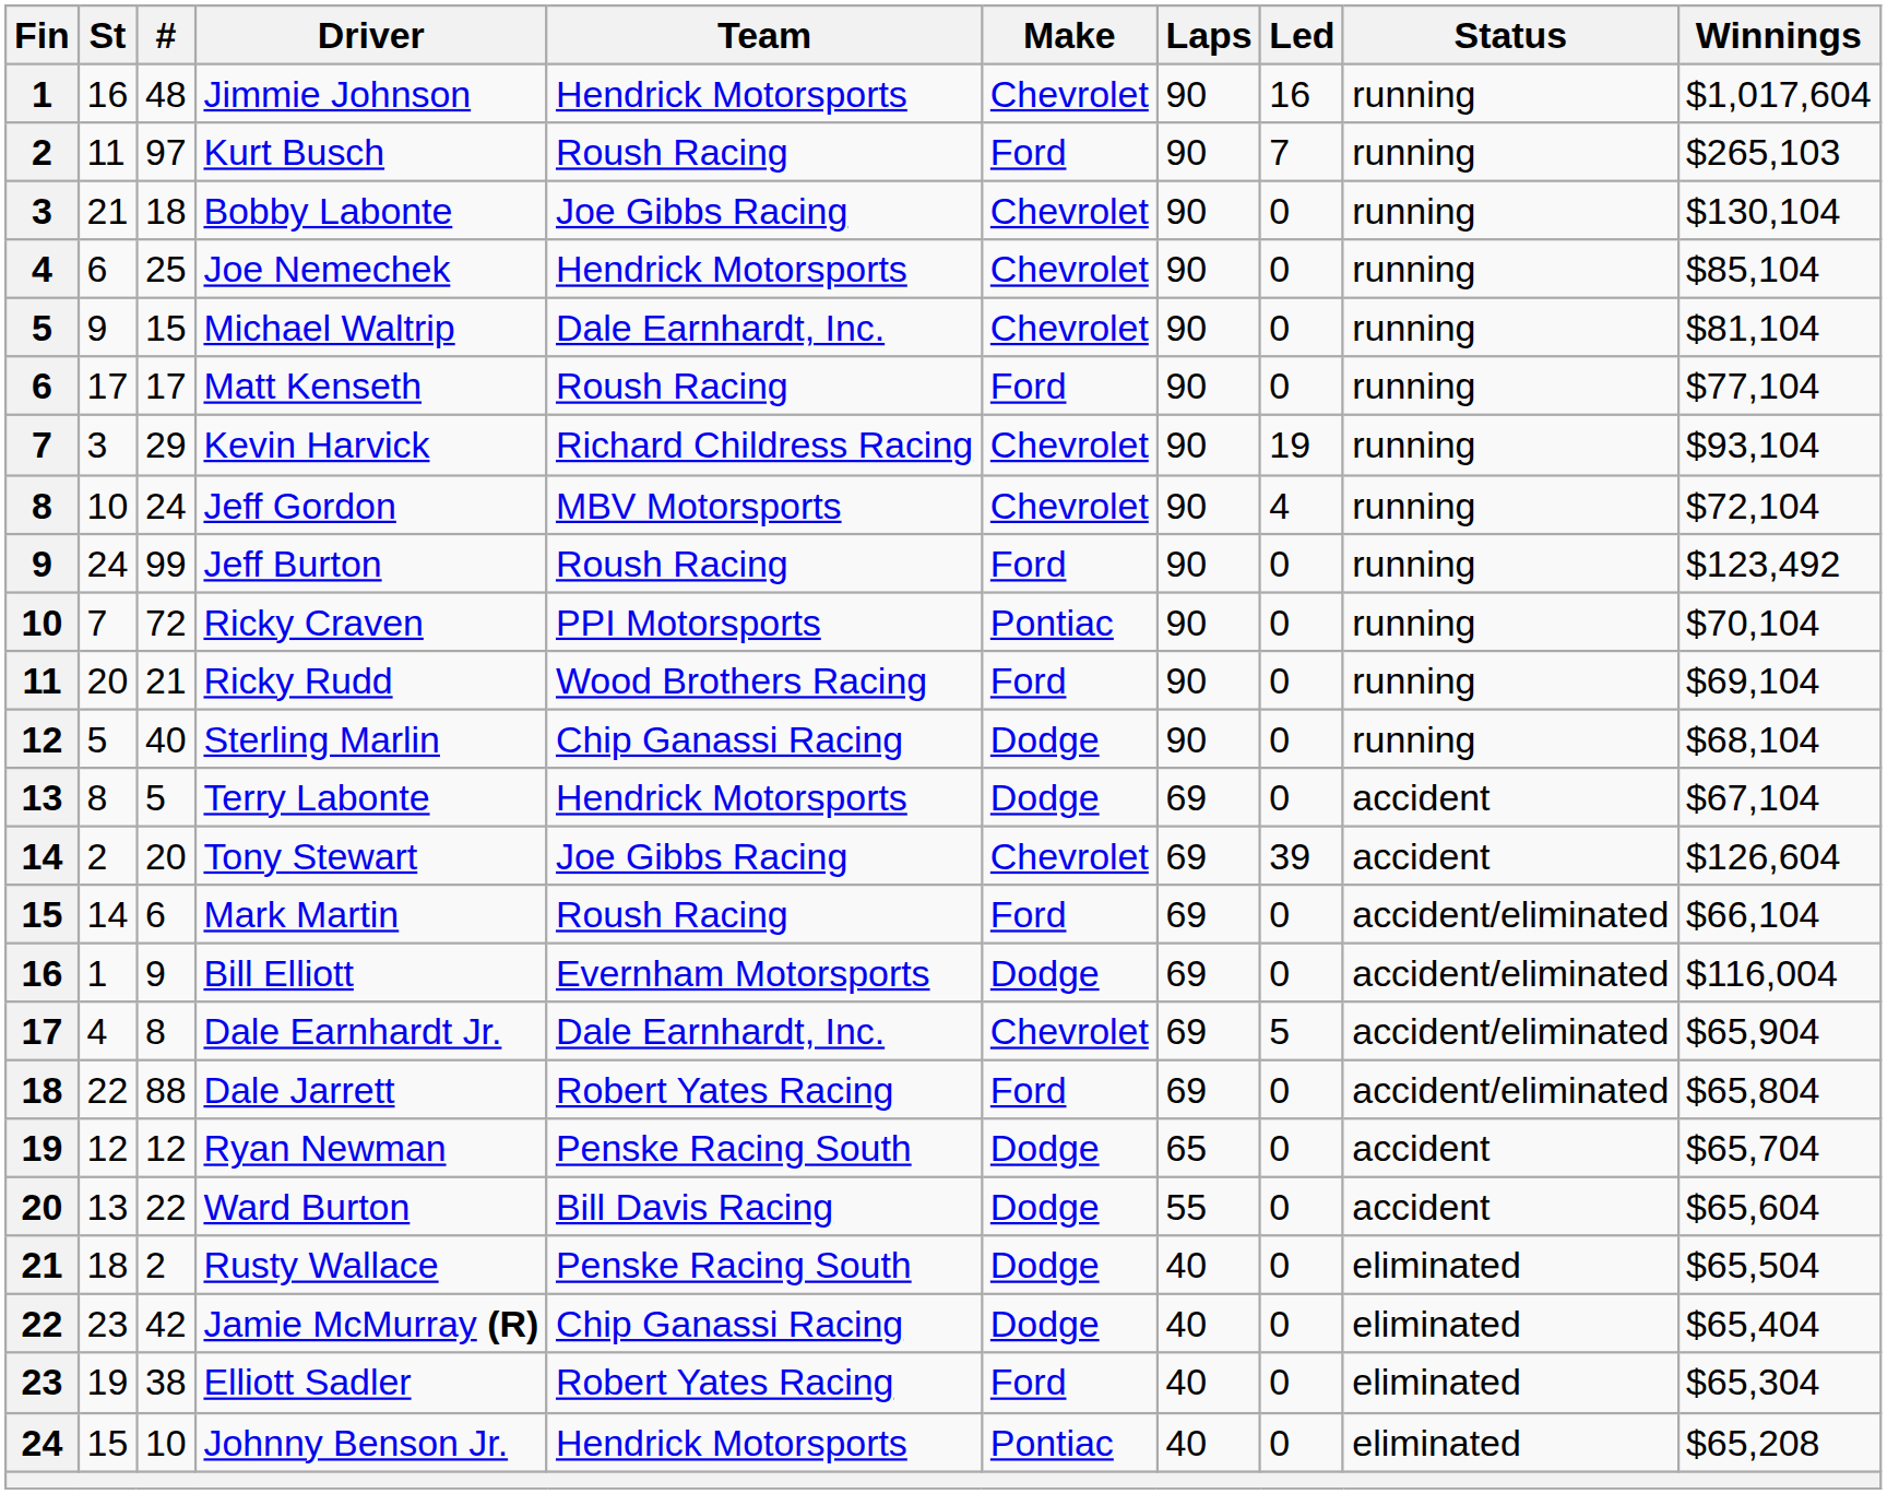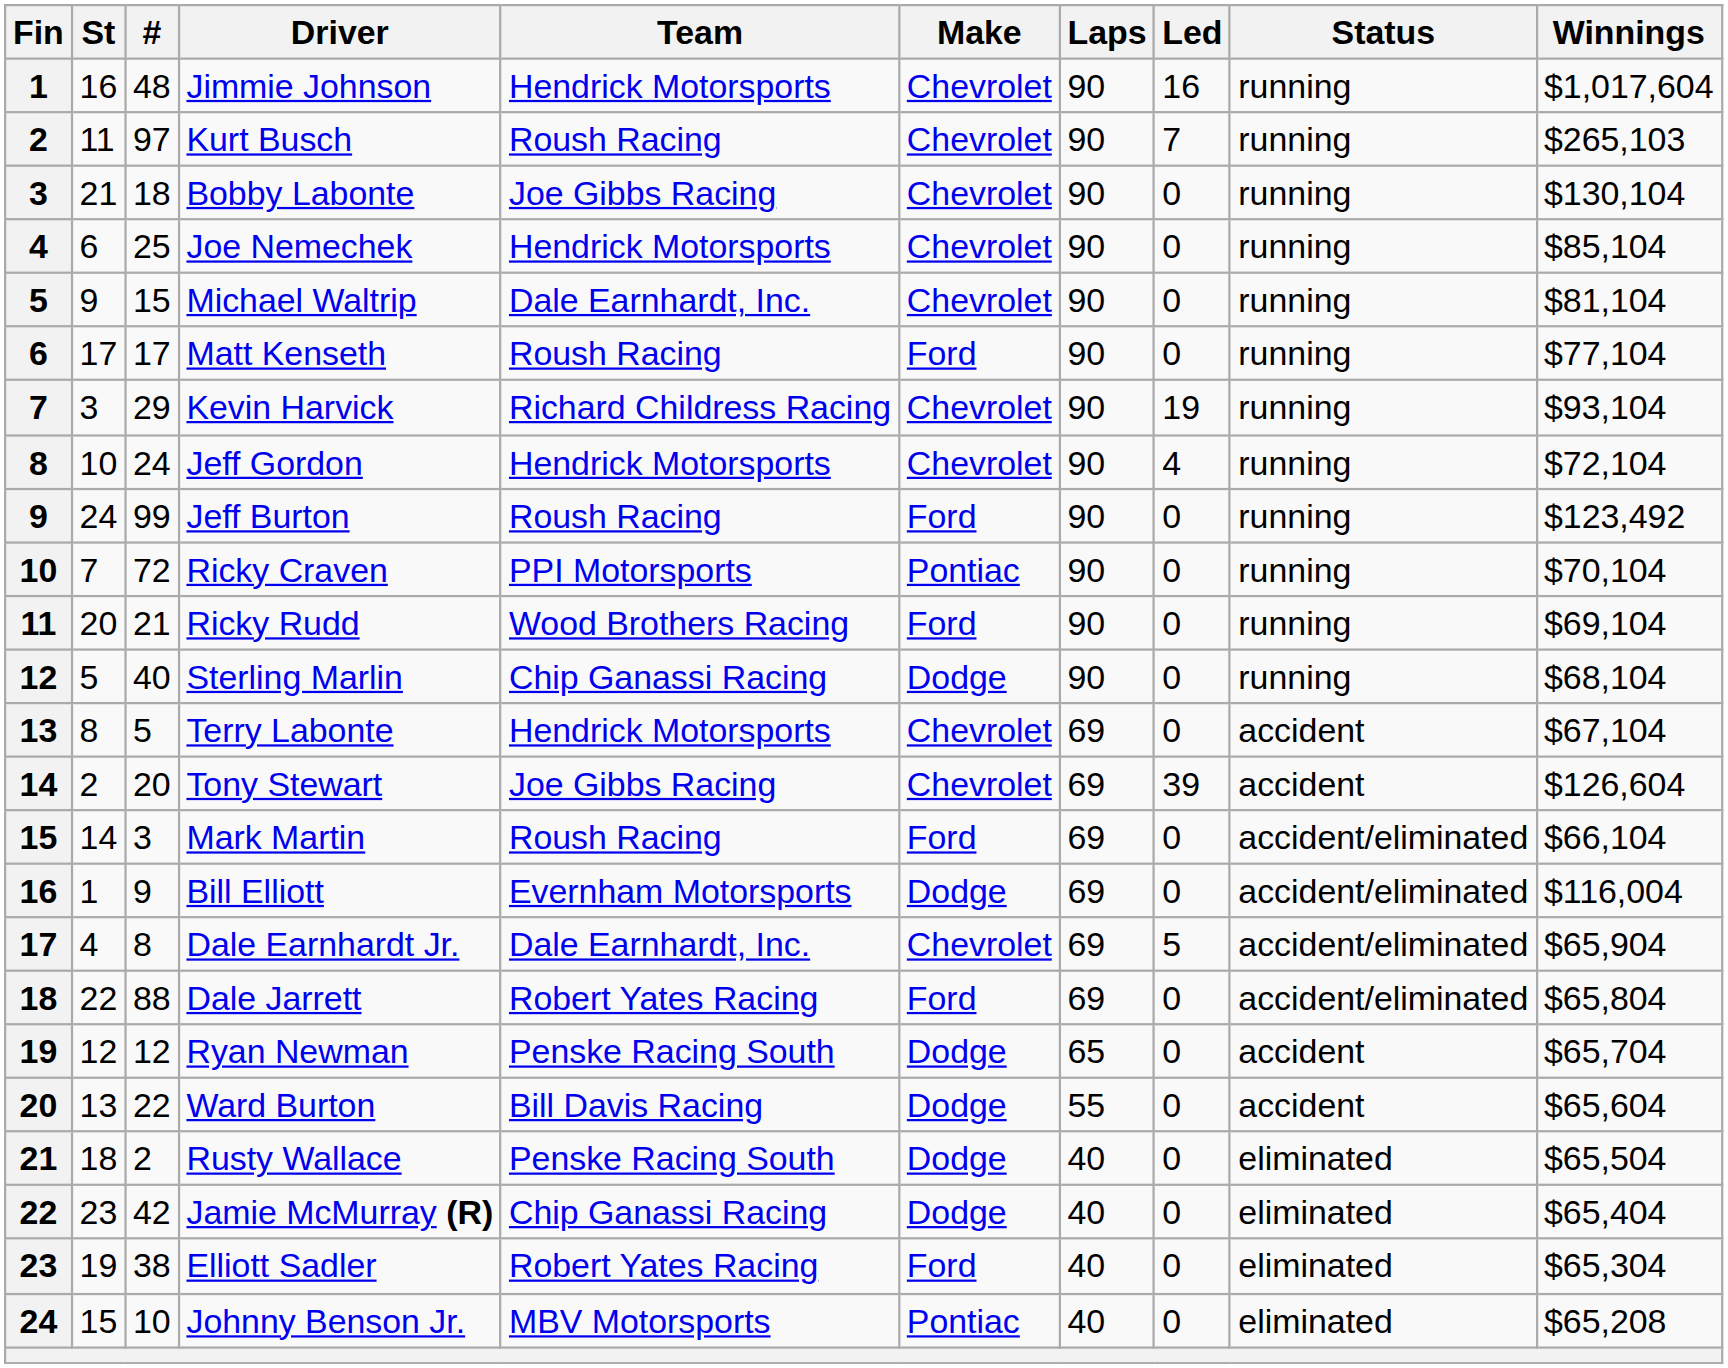 <table class="wikitable" style="font-size:95%">
 <tr>
 <th>Fin</th>
 <th>St</th>
 <th>#</th>
 <th>Driver</th>
 <th>Team</th>
 <th>Make</th>
 <th>Laps</th>
 <th>Led</th>
 <th>Status</th>
 <th>Winnings</th>
 </tr>
 <tr>
 <th>1</th>
 <td>16</td>
 <td>48</td>
 <td><a href='#'>Jimmie Johnson</a></td>
 <td><a href='#'>Hendrick Motorsports</a></td>
 <td><a href='#'>Chevrolet</a></td>
 <td>90</td>
 <td>16</td>
 <td>running</td>
 <td>$1,017,604</td>
 </tr>
 <tr>
 <th>2</th>
 <td>11</td>
 <td>97</td>
 <td><a href='#'>Kurt Busch</a></td>
 <td><a href='#'>Roush Racing</a></td>
-<td><a href='#'>Ford</a></td>
+<td><a href='#'>Chevrolet</a></td>
 <td>90</td>
 <td>7</td>
 <td>running</td>
 <td>$265,103</td>
 </tr>
 <tr>
 <th>3</th>
 <td>21</td>
 <td>18</td>
 <td><a href='#'>Bobby Labonte</a></td>
 <td><a href='#'>Joe Gibbs Racing</a></td>
 <td><a href='#'>Chevrolet</a></td>
 <td>90</td>
 <td>0</td>
 <td>running</td>
 <td>$130,104</td>
 </tr>
 <tr>
 <th>4</th>
 <td>6</td>
 <td>25</td>
 <td><a href='#'>Joe Nemechek</a></td>
 <td><a href='#'>Hendrick Motorsports</a></td>
 <td><a href='#'>Chevrolet</a></td>
 <td>90</td>
 <td>0</td>
 <td>running</td>
 <td>$85,104</td>
 </tr>
 <tr>
 <th>5</th>
 <td>9</td>
 <td>15</td>
 <td><a href='#'>Michael Waltrip</a></td>
 <td><a href='#'>Dale Earnhardt, Inc.</a></td>
 <td><a href='#'>Chevrolet</a></td>
 <td>90</td>
 <td>0</td>
 <td>running</td>
 <td>$81,104</td>
 </tr>
 <tr>
 <th>6</th>
 <td>17</td>
 <td>17</td>
 <td><a href='#'>Matt Kenseth</a></td>
 <td><a href='#'>Roush Racing</a></td>
 <td><a href='#'>Ford</a></td>
 <td>90</td>
 <td>0</td>
 <td>running</td>
 <td>$77,104</td>
 </tr>
 <tr>
 <th>7</th>
 <td>3</td>
 <td>29</td>
 <td><a href='#'>Kevin Harvick</a></td>
 <td><a href='#'>Richard Childress Racing</a></td>
 <td><a href='#'>Chevrolet</a></td>
 <td>90</td>
 <td>19</td>
 <td>running</td>
 <td>$93,104</td>
 </tr>
 <tr>
 <th>8</th>
 <td>10</td>
 <td>24</td>
 <td><a href='#'>Jeff Gordon</a></td>
-<td><a href='#'>MBV Motorsports</a></td>
+<td><a href='#'>Hendrick Motorsports</a></td>
 <td><a href='#'>Chevrolet</a></td>
 <td>90</td>
 <td>4</td>
 <td>running</td>
 <td>$72,104</td>
 </tr>
 <tr>
 <th>9</th>
 <td>24</td>
 <td>99</td>
 <td><a href='#'>Jeff Burton</a></td>
 <td><a href='#'>Roush Racing</a></td>
 <td><a href='#'>Ford</a></td>
 <td>90</td>
 <td>0</td>
 <td>running</td>
 <td>$123,492</td>
 </tr>
 <tr>
 <th>10</th>
 <td>7</td>
 <td>72</td>
 <td><a href='#'>Ricky Craven</a></td>
 <td><a href='#'>PPI Motorsports</a></td>
 <td><a href='#'>Pontiac</a></td>
 <td>90</td>
 <td>0</td>
 <td>running</td>
 <td>$70,104</td>
 </tr>
 <tr>
 <th>11</th>
 <td>20</td>
 <td>21</td>
 <td><a href='#'>Ricky Rudd</a></td>
 <td><a href='#'>Wood Brothers Racing</a></td>
 <td><a href='#'>Ford</a></td>
 <td>90</td>
 <td>0</td>
 <td>running</td>
 <td>$69,104</td>
 </tr>
 <tr>
 <th>12</th>
 <td>5</td>
 <td>40</td>
 <td><a href='#'>Sterling Marlin</a></td>
 <td><a href='#'>Chip Ganassi Racing</a></td>
 <td><a href='#'>Dodge</a></td>
 <td>90</td>
 <td>0</td>
 <td>running</td>
 <td>$68,104</td>
 </tr>
 <tr>
 <th>13</th>
 <td>8</td>
 <td>5</td>
 <td><a href='#'>Terry Labonte</a></td>
 <td><a href='#'>Hendrick Motorsports</a></td>
-<td><a href='#'>Dodge</a></td>
+<td><a href='#'>Chevrolet</a></td>
 <td>69</td>
 <td>0</td>
 <td>accident</td>
 <td>$67,104</td>
 </tr>
 <tr>
 <th>14</th>
 <td>2</td>
 <td>20</td>
 <td><a href='#'>Tony Stewart</a></td>
 <td><a href='#'>Joe Gibbs Racing</a></td>
 <td><a href='#'>Chevrolet</a></td>
 <td>69</td>
 <td>39</td>
 <td>accident</td>
 <td>$126,604</td>
 </tr>
 <tr>
 <th>15</th>
 <td>14</td>
-<td>6</td>
+<td>3</td>
 <td><a href='#'>Mark Martin</a></td>
 <td><a href='#'>Roush Racing</a></td>
 <td><a href='#'>Ford</a></td>
 <td>69</td>
 <td>0</td>
 <td>accident/eliminated</td>
 <td>$66,104</td>
 </tr>
 <tr>
 <th>16</th>
 <td>1</td>
 <td>9</td>
 <td><a href='#'>Bill Elliott</a></td>
 <td><a href='#'>Evernham Motorsports</a></td>
 <td><a href='#'>Dodge</a></td>
 <td>69</td>
 <td>0</td>
 <td>accident/eliminated</td>
 <td>$116,004</td>
 </tr>
 <tr>
 <th>17</th>
 <td>4</td>
 <td>8</td>
 <td><a href='#'>Dale Earnhardt Jr.</a></td>
 <td><a href='#'>Dale Earnhardt, Inc.</a></td>
 <td><a href='#'>Chevrolet</a></td>
 <td>69</td>
 <td>5</td>
 <td>accident/eliminated</td>
 <td>$65,904</td>
 </tr>
 <tr>
 <th>18</th>
 <td>22</td>
 <td>88</td>
 <td><a href='#'>Dale Jarrett</a></td>
 <td><a href='#'>Robert Yates Racing</a></td>
 <td><a href='#'>Ford</a></td>
 <td>69</td>
 <td>0</td>
 <td>accident/eliminated</td>
 <td>$65,804</td>
 </tr>
 <tr>
 <th>19</th>
 <td>12</td>
 <td>12</td>
 <td><a href='#'>Ryan Newman</a></td>
 <td><a href='#'>Penske Racing South</a></td>
 <td><a href='#'>Dodge</a></td>
 <td>65</td>
 <td>0</td>
 <td>accident</td>
 <td>$65,704</td>
 </tr>
 <tr>
 <th>20</th>
 <td>13</td>
 <td>22</td>
 <td><a href='#'>Ward Burton</a></td>
 <td><a href='#'>Bill Davis Racing</a></td>
 <td><a href='#'>Dodge</a></td>
 <td>55</td>
 <td>0</td>
 <td>accident</td>
 <td>$65,604</td>
 </tr>
 <tr>
 <th>21</th>
 <td>18</td>
 <td>2</td>
 <td><a href='#'>Rusty Wallace</a></td>
 <td><a href='#'>Penske Racing South</a></td>
 <td><a href='#'>Dodge</a></td>
 <td>40</td>
 <td>0</td>
 <td>eliminated</td>
 <td>$65,504</td>
 </tr>
 <tr>
 <th>22</th>
 <td>23</td>
 <td>42</td>
 <td><a href='#'>Jamie McMurray</a> <strong>(R)</strong></td>
 <td><a href='#'>Chip Ganassi Racing</a></td>
 <td><a href='#'>Dodge</a></td>
 <td>40</td>
 <td>0</td>
 <td>eliminated</td>
 <td>$65,404</td>
 </tr>
 <tr>
 <th>23</th>
 <td>19</td>
 <td>38</td>
 <td><a href='#'>Elliott Sadler</a></td>
 <td><a href='#'>Robert Yates Racing</a></td>
 <td><a href='#'>Ford</a></td>
 <td>40</td>
 <td>0</td>
 <td>eliminated</td>
 <td>$65,304</td>
 </tr>
 <tr>
 <th>24</th>
 <td>15</td>
 <td>10</td>
 <td><a href='#'>Johnny Benson Jr.</a></td>
-<td><a href='#'>Hendrick Motorsports</a></td>
+<td><a href='#'>MBV Motorsports</a></td>
 <td><a href='#'>Pontiac</a></td>
 <td>40</td>
 <td>0</td>
 <td>eliminated</td>
 <td>$65,208</td>
 </tr>
 <tr>
 <th colspan="10"></th>
 </tr>
 </table>
